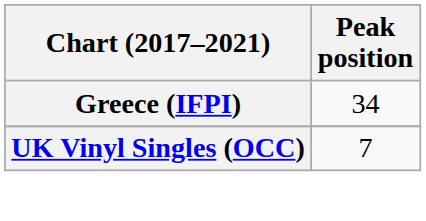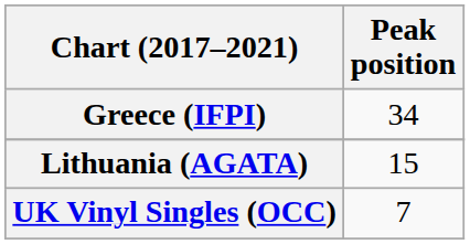 <table class="wikitable sortable plainrowheaders" style="text-align:center;">
 <tr>
 <th>Chart (2017–2021)</th>
 <th>Peak<br>position</th>
 </tr>
 <tr>
 <th scope="row">Greece (<a href='#'>IFPI</a>)</th>
 <td>34</td>
 </tr>
 <tr>
 </tr>
 <tr>
+<th scope="row">Lithuania (<a href='#'>AGATA</a>)</th>
+<td>15</td>
+</tr>
+<tr>
 <th scope="row"><a href='#'>UK Vinyl Singles</a> (<a href='#'>OCC</a>)</th>
 <td>7</td>
 </tr>
 </table>
